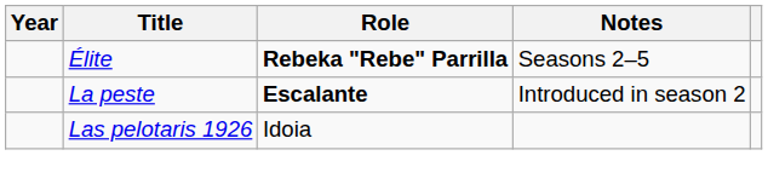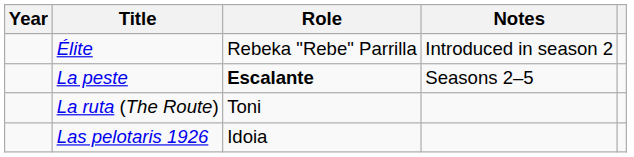 <table class="wikitable sortable">
 <tr>
 <th>Year</th>
 <th>Title</th>
 <th>Role</th>
 <th class="unsortable">Notes</th>
 <th></th>
 </tr>
 <tr>
 <td></td>
 <td><em><a href='#'>Élite</a></em></td>
-<td><strong>Rebeka "Rebe" Parrilla</strong></td>
-<td>Seasons 2–5</td>
+<td>Rebeka "Rebe" Parrilla</td>
+<td>Introduced in season 2</td>
 <td></td>
 </tr>
 <tr>
 <td></td>
 <td><em><a href='#'>La peste</a></em></td>
 <td><strong>Escalante</strong></td>
-<td>Introduced in season 2</td>
+<td>Seasons 2–5</td>
+<td></td>
+</tr>
+<tr>
+<td></td>
+<td><em><a href='#'>La ruta</a></em> (<em>The Route</em>)</td>
+<td>Toni</td>
+<td></td>
 <td></td>
 </tr>
 <tr>
 <td></td>
 <td><em><a href='#'>Las pelotaris 1926</a></em></td>
 <td>Idoia</td>
 <td></td>
 <td></td>
 </tr>
 </table>
